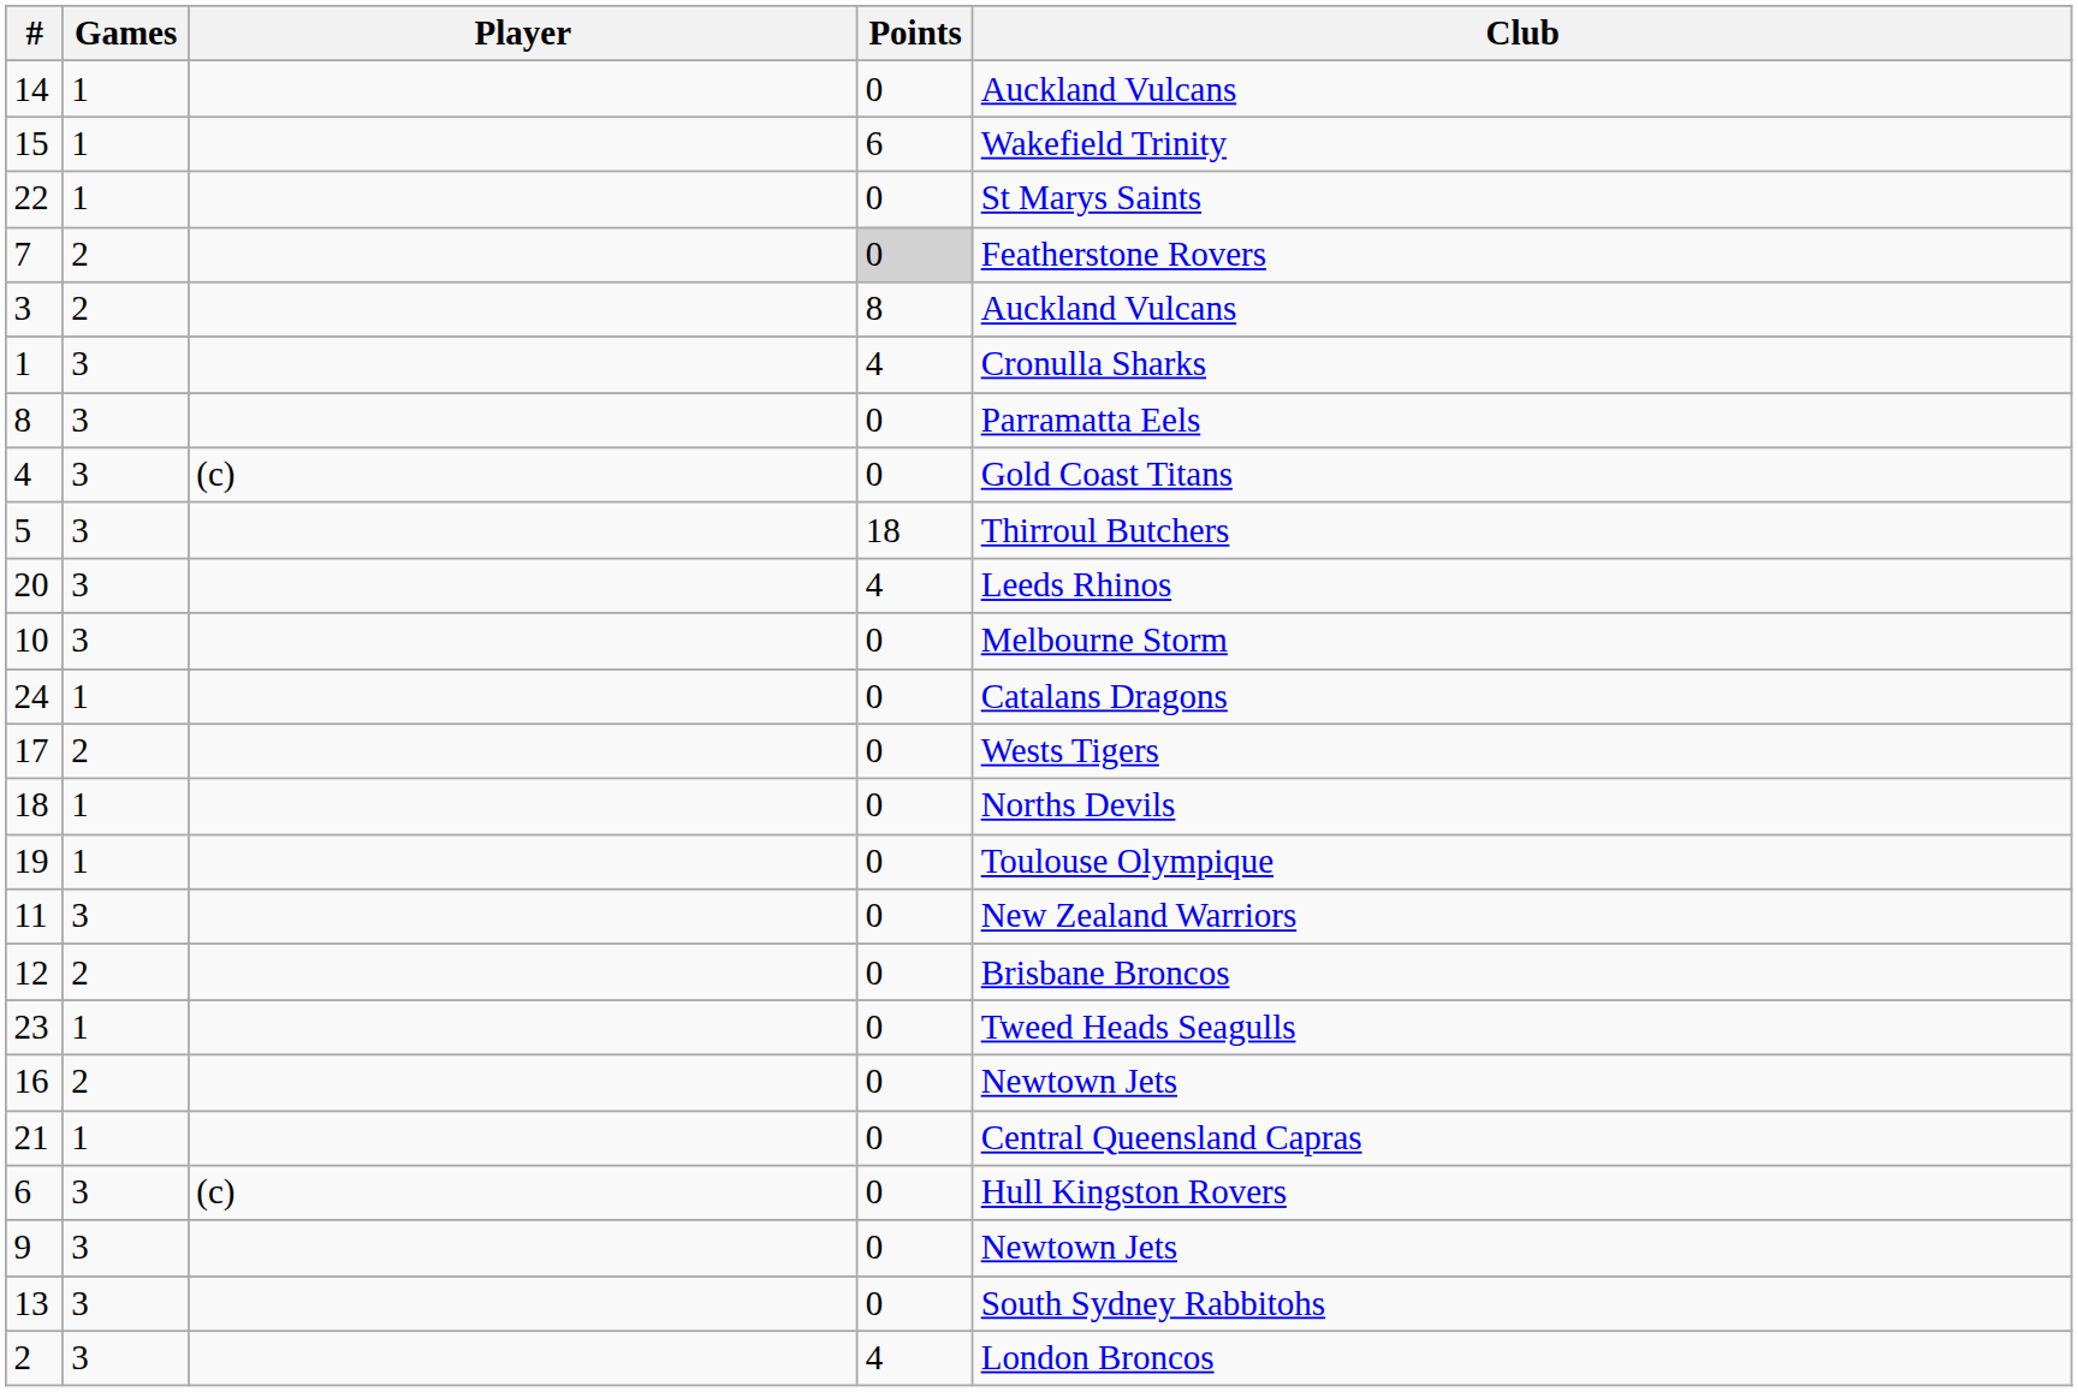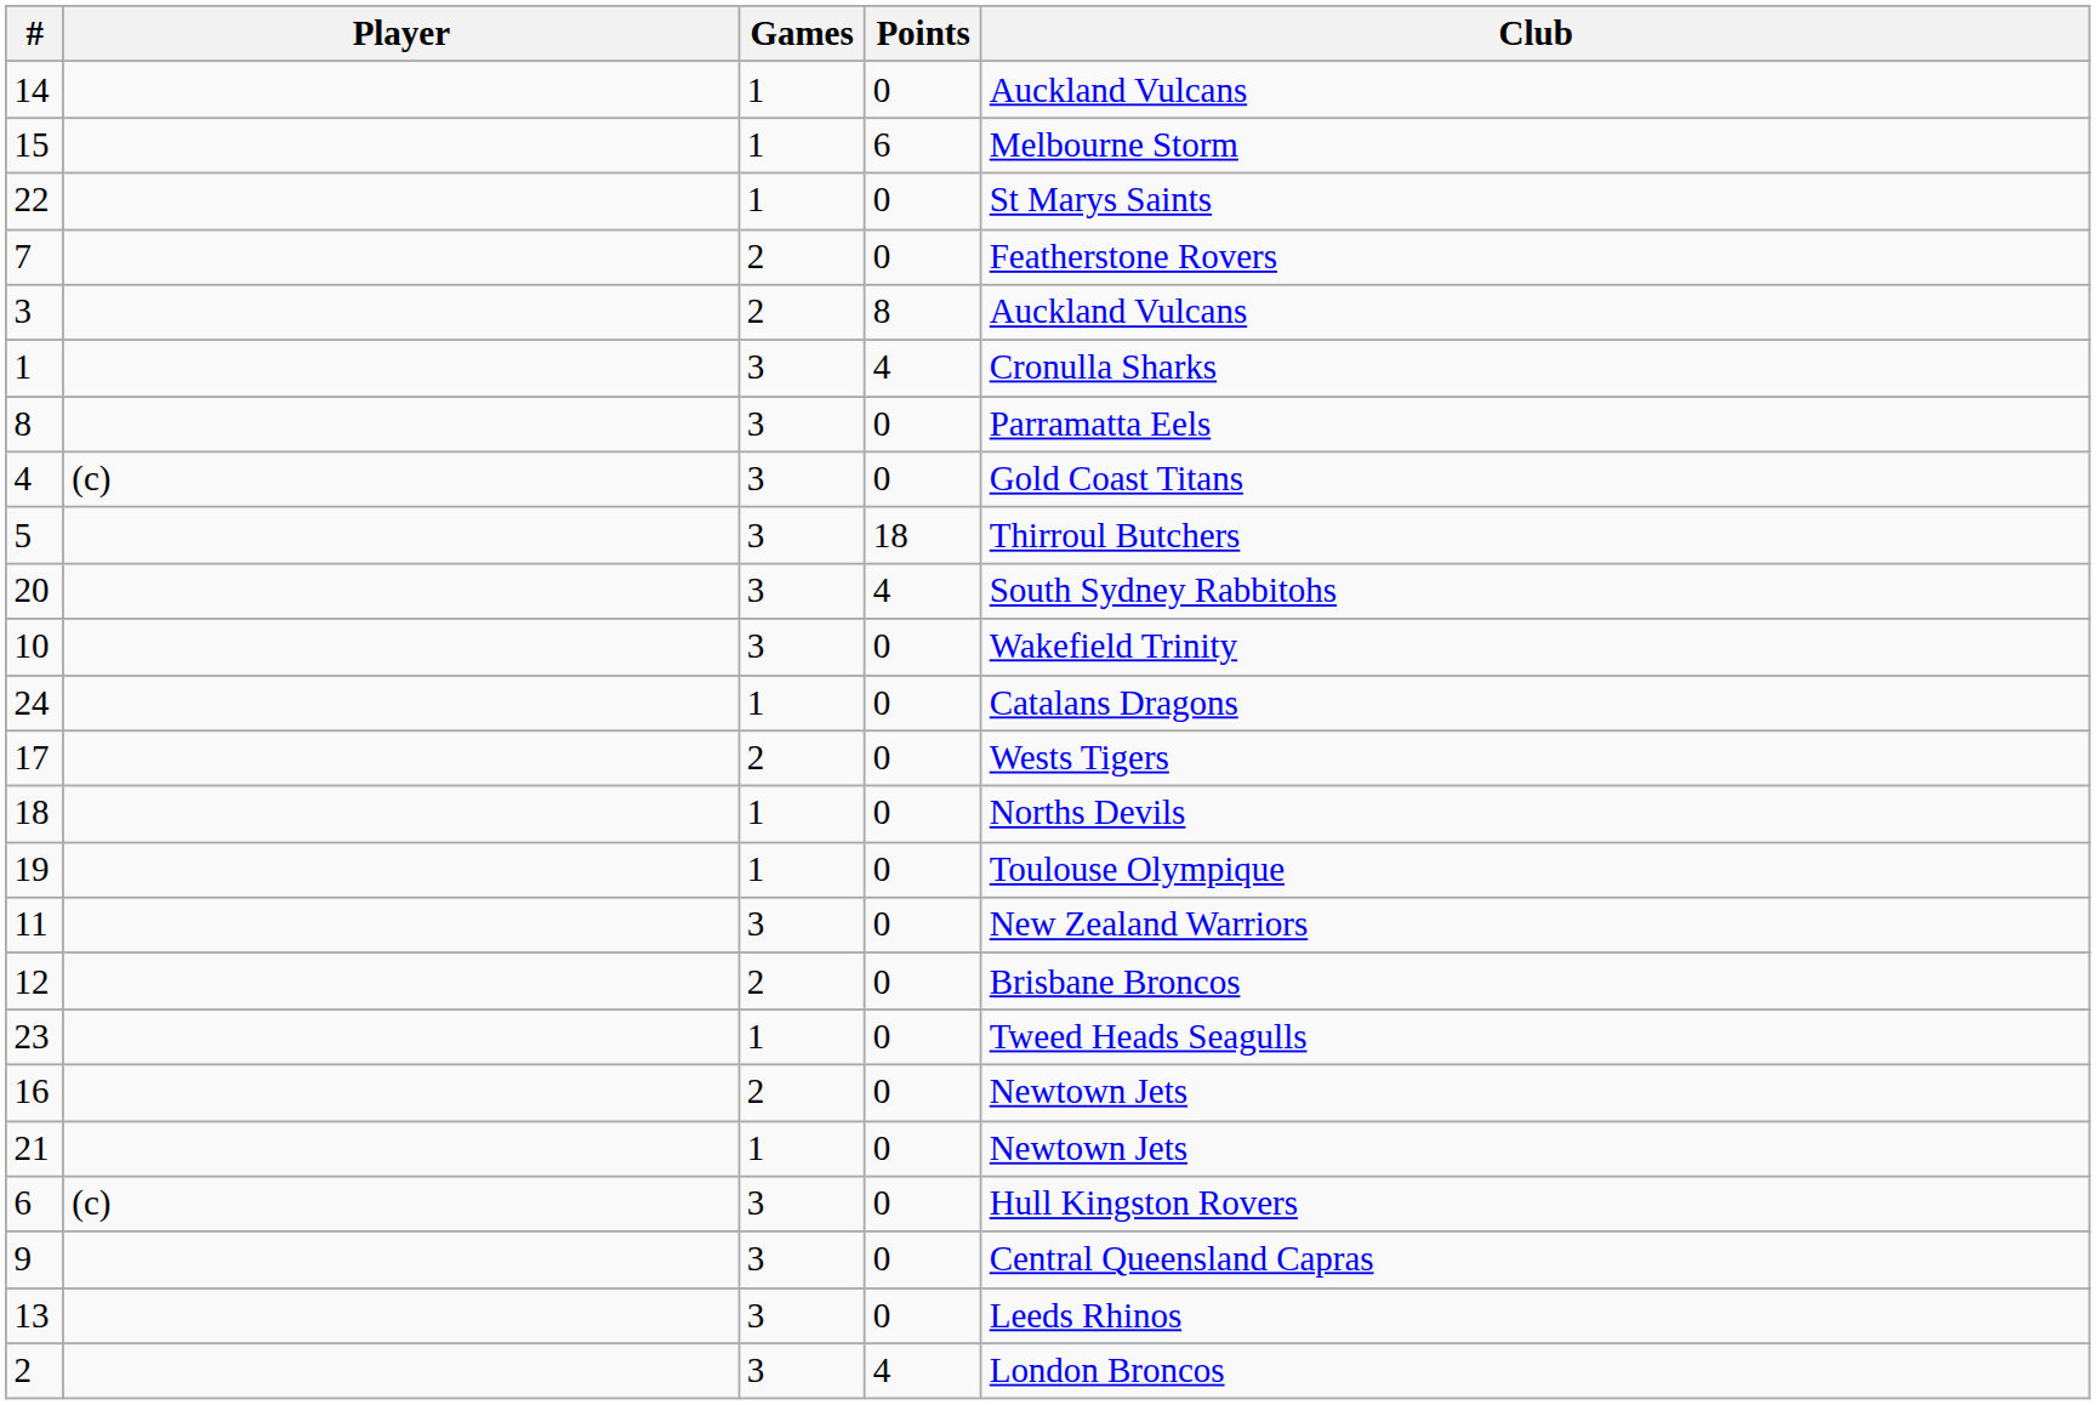 <table class="wikitable sortable" style="width:60%;text-align:left">
 <tr>
 <th width=2%>#</th>
+<th width=28%>Player</th>
 <th width=2%>Games</th>
-<th width=28%>Player</th>
 <th width=2%>Points</th>
 <th width=46%>Club</th>
 </tr>
 <tr>
 <td>14</td>
+<td></td>
 <td>1</td>
-<td></td>
 <td>0</td>
 <td> <a href='#'>Auckland Vulcans</a></td>
 </tr>
 <tr>
 <td>15</td>
+<td></td>
 <td>1</td>
-<td></td>
 <td>6</td>
-<td> <a href='#'>Wakefield Trinity</a></td>
+<td> <a href='#'>Melbourne Storm</a></td>
 </tr>
 <tr>
 <td>22</td>
+<td></td>
 <td>1</td>
-<td></td>
 <td>0</td>
 <td> <a href='#'>St Marys Saints</a></td>
 </tr>
 <tr>
 <td>7</td>
+<td></td>
 <td>2</td>
-<td></td>
-<td style="background: lightgrey;">0</td>
+<td>0</td>
 <td> <a href='#'>Featherstone Rovers</a></td>
 </tr>
 <tr>
 <td>3</td>
+<td></td>
 <td>2</td>
-<td></td>
 <td>8</td>
 <td> <a href='#'>Auckland Vulcans</a></td>
 </tr>
 <tr>
 <td>1</td>
+<td></td>
 <td>3</td>
-<td></td>
 <td>4</td>
 <td> <a href='#'>Cronulla Sharks</a></td>
 </tr>
 <tr>
 <td>8</td>
+<td></td>
 <td>3</td>
-<td></td>
 <td>0</td>
 <td> <a href='#'>Parramatta Eels</a></td>
 </tr>
 <tr>
 <td>4</td>
+<td> (c)</td>
 <td>3</td>
-<td> (c)</td>
 <td>0</td>
 <td> <a href='#'>Gold Coast Titans</a></td>
 </tr>
 <tr>
 <td>5</td>
+<td></td>
 <td>3</td>
-<td></td>
 <td>18</td>
 <td> <a href='#'>Thirroul Butchers</a></td>
 </tr>
 <tr>
 <td>20</td>
+<td></td>
 <td>3</td>
-<td></td>
 <td>4</td>
-<td> <a href='#'>Leeds Rhinos</a></td>
+<td> <a href='#'>South Sydney Rabbitohs</a></td>
 </tr>
 <tr>
 <td>10</td>
+<td></td>
 <td>3</td>
-<td></td>
 <td>0</td>
-<td> <a href='#'>Melbourne Storm</a></td>
+<td> <a href='#'>Wakefield Trinity</a></td>
 </tr>
 <tr>
 <td>24</td>
+<td></td>
 <td>1</td>
-<td></td>
 <td>0</td>
 <td> <a href='#'>Catalans Dragons</a></td>
 </tr>
 <tr>
 <td>17</td>
+<td></td>
 <td>2</td>
-<td></td>
 <td>0</td>
 <td> <a href='#'>Wests Tigers</a></td>
 </tr>
 <tr>
 <td>18</td>
+<td></td>
 <td>1</td>
-<td></td>
 <td>0</td>
 <td> <a href='#'>Norths Devils</a></td>
 </tr>
 <tr>
 <td>19</td>
+<td></td>
 <td>1</td>
-<td></td>
 <td>0</td>
 <td> <a href='#'>Toulouse Olympique</a></td>
 </tr>
 <tr>
 <td>11</td>
+<td></td>
 <td>3</td>
-<td></td>
 <td>0</td>
 <td> <a href='#'>New Zealand Warriors</a></td>
 </tr>
 <tr>
 <td>12</td>
+<td></td>
 <td>2</td>
-<td></td>
 <td>0</td>
 <td> <a href='#'>Brisbane Broncos</a></td>
 </tr>
 <tr>
 <td>23</td>
+<td></td>
 <td>1</td>
-<td></td>
 <td>0</td>
 <td> <a href='#'>Tweed Heads Seagulls</a></td>
 </tr>
 <tr>
 <td>16</td>
+<td></td>
 <td>2</td>
-<td></td>
 <td>0</td>
 <td> <a href='#'>Newtown Jets</a></td>
 </tr>
 <tr>
 <td>21</td>
+<td></td>
 <td>1</td>
-<td></td>
 <td>0</td>
-<td> <a href='#'>Central Queensland Capras</a></td>
+<td> <a href='#'>Newtown Jets</a></td>
 </tr>
 <tr>
 <td>6</td>
+<td> (c)</td>
 <td>3</td>
-<td> (c)</td>
 <td>0</td>
 <td> <a href='#'>Hull Kingston Rovers</a></td>
 </tr>
 <tr>
 <td>9</td>
+<td></td>
 <td>3</td>
-<td></td>
 <td>0</td>
-<td> <a href='#'>Newtown Jets</a></td>
+<td> <a href='#'>Central Queensland Capras</a></td>
 </tr>
 <tr>
 <td>13</td>
+<td></td>
 <td>3</td>
-<td></td>
 <td>0</td>
-<td> <a href='#'>South Sydney Rabbitohs</a></td>
+<td> <a href='#'>Leeds Rhinos</a></td>
 </tr>
 <tr>
 <td>2</td>
+<td></td>
 <td>3</td>
-<td></td>
 <td>4</td>
 <td> <a href='#'>London Broncos</a></td>
 </tr>
 </table>
